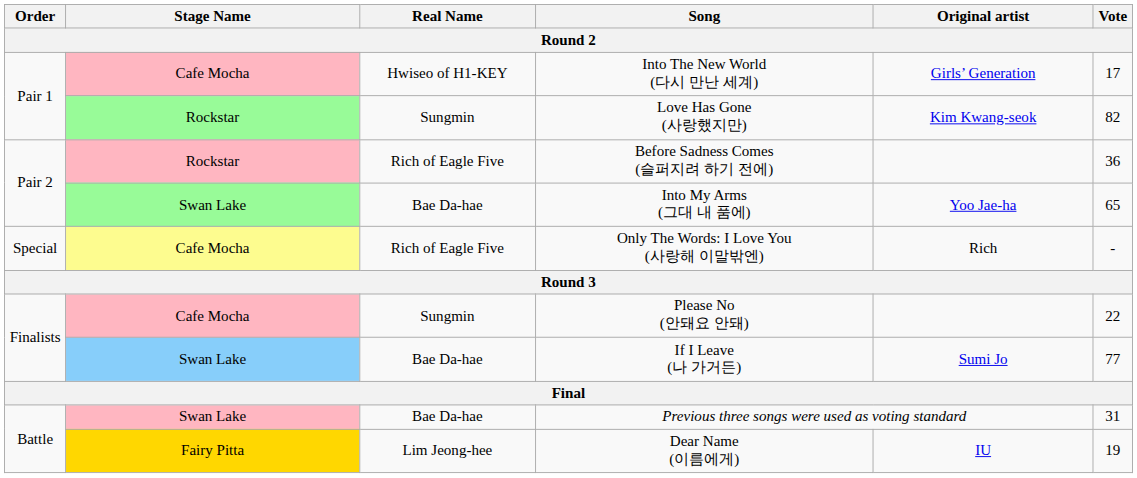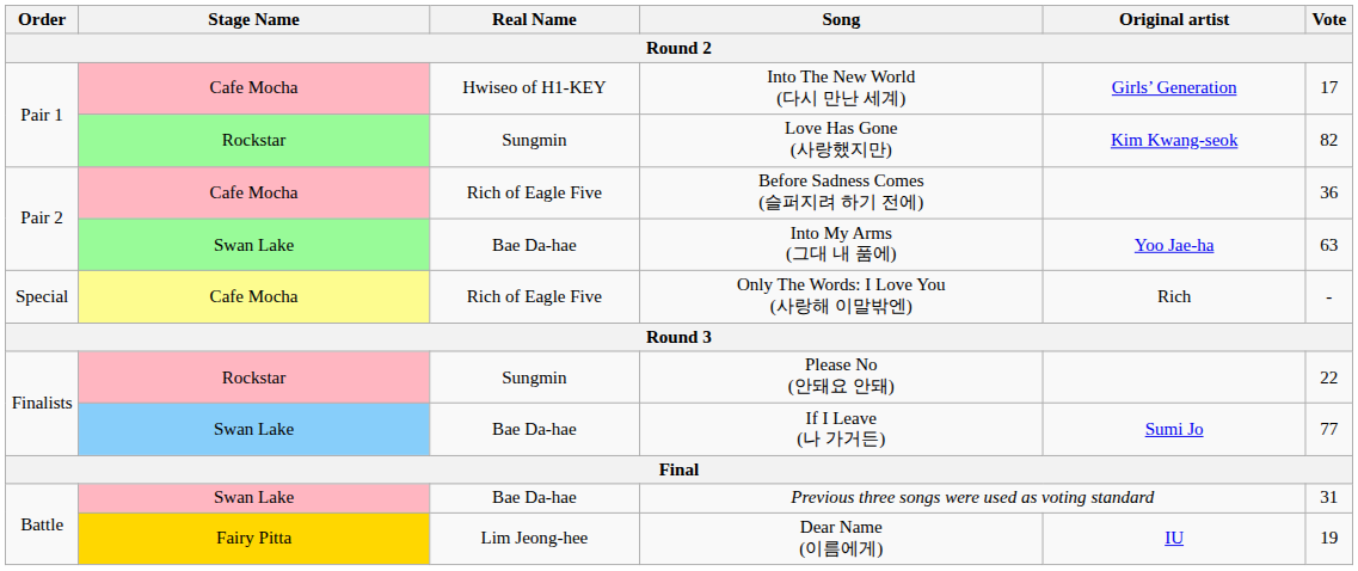 <table class="wikitable" style="text-align:center; width:95%;">
 <tr>
 <th style="width:1%">Order</th>
 <th style="width:20%;">Stage Name</th>
 <th style="width:12%">Real Name</th>
 <th style="width:23%;">Song</th>
 <th style="width:15%;">Original artist</th>
 <th style="width:1%;">Vote</th>
 </tr>
 <tr>
 <th colspan=6>Round 2</th>
 </tr>
 <tr>
 <td rowspan=2>Pair 1</td>
 <td bgcolor="lightpink">Cafe Mocha</td>
 <td>Hwiseo of H1-KEY</td>
 <td>Into The New World<br>(다시 만난 세계)</td>
 <td><a href='#'>Girls’ Generation</a></td>
 <td>17</td>
 </tr>
 <tr>
 <td bgcolor="palegreen">Rockstar</td>
 <td>Sungmin</td>
 <td>Love Has Gone<br>(사랑했지만)</td>
 <td><a href='#'>Kim Kwang-seok</a></td>
 <td>82</td>
 </tr>
 <tr>
 <td rowspan=2>Pair 2</td>
-<td bgcolor="lightpink">Rockstar</td>
+<td bgcolor="lightpink">Cafe Mocha</td>
 <td>Rich of Eagle Five</td>
 <td>Before Sadness Comes<br>(슬퍼지려 하기 전에)</td>
 <td></td>
 <td>36</td>
 </tr>
 <tr>
 <td bgcolor="palegreen">Swan Lake</td>
 <td>Bae Da-hae</td>
 <td>Into My Arms<br>(그대 내 품에)</td>
 <td><a href='#'>Yoo Jae-ha</a></td>
-<td>65</td>
+<td>63</td>
 </tr>
 <tr>
 <td>Special</td>
 <td bgcolor="#FDFC8F">Cafe Mocha</td>
 <td>Rich of Eagle Five</td>
 <td>Only The Words:  I Love You<br>(사랑해 이말밖엔)</td>
 <td>Rich</td>
 <td>-</td>
 </tr>
 <tr>
 <th colspan=6>Round 3</th>
 </tr>
 <tr>
 <td rowspan=2>Finalists</td>
-<td bgcolor="lightpink">Cafe Mocha</td>
+<td bgcolor="lightpink">Rockstar</td>
 <td>Sungmin</td>
 <td>Please No<br>(안돼요 안돼)</td>
 <td></td>
 <td>22</td>
 </tr>
 <tr>
 <td bgcolor="lightskyblue">Swan Lake</td>
 <td>Bae Da-hae</td>
 <td>If I Leave<br>(나 가거든)</td>
 <td><a href='#'>Sumi Jo</a></td>
 <td>77</td>
 </tr>
 <tr>
 <th colspan=6>Final</th>
 </tr>
 <tr>
 <td rowspan=2>Battle</td>
 <td bgcolor="lightpink">Swan Lake</td>
 <td>Bae Da-hae</td>
 <td colspan=2><em>Previous three songs were used as voting standard</em></td>
 <td>31</td>
 </tr>
 <tr>
 <td bgcolor="gold">Fairy Pitta</td>
 <td>Lim Jeong-hee</td>
 <td>Dear Name<br>(이름에게)</td>
 <td><a href='#'>IU</a></td>
 <td>19</td>
 </tr>
 </table>
